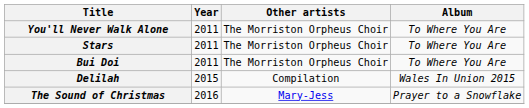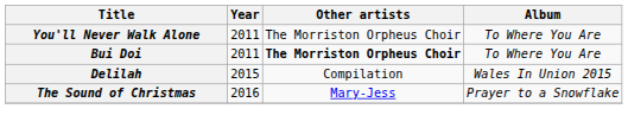 <table class="wikitable plainrowheaders" style="text-align:center;">
 <tr>
 <th scope="col" style="width:18em;">Title</th>
 <th scope="col" style="width:1em;">Year</th>
 <th scope="col">Other artists</th>
 <th scope="col">Album</th>
 </tr>
 <tr>
 <th scope="row"><em>You'll Never Walk Alone</em></th>
 <td>2011</td>
 <td>The Morriston Orpheus Choir</td>
 <td><em>To Where You Are</em></td>
 </tr>
 <tr>
-<th scope="row"><em>Stars</em></th>
-<td>2011</td>
-<td>The Morriston Orpheus Choir</td>
-<td><em>To Where You Are</em></td>
-</tr>
-<tr>
 <th scope="row"><em>Bui Doi</em></th>
 <td>2011</td>
-<td>The Morriston Orpheus Choir</td>
+<td><strong>The Morriston Orpheus Choir</strong></td>
 <td><em>To Where You Are</em></td>
 </tr>
 <tr>
 <th scope="row"><em>Delilah</em></th>
 <td>2015</td>
 <td>Compilation</td>
 <td><em>Wales In Union 2015</em></td>
 </tr>
 <tr>
 <th scope="row"><em>The Sound of Christmas</em></th>
 <td>2016</td>
 <td><a href='#'>Mary-Jess</a></td>
 <td><em>Prayer to a Snowflake</em></td>
 </tr>
 <tr>
 </tr>
 </table>
